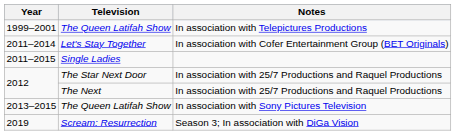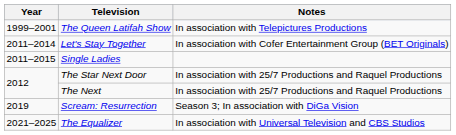 <table class="wikitable">
 <tr style="background:#b0c4de; text-align:center;">
 <th>Year</th>
 <th>Television</th>
 <th>Notes</th>
 </tr>
 <tr>
 <td>1999–2001</td>
 <td><em><a href='#'>The Queen Latifah Show</a></em></td>
 <td>In association with <a href='#'>Telepictures Productions</a></td>
 </tr>
 <tr>
 <td>2011–2014</td>
 <td><em><a href='#'>Let's Stay Together</a></em></td>
 <td>In association with Cofer Entertainment Group (<a href='#'>BET Originals</a>)</td>
 </tr>
 <tr>
 <td>2011–2015</td>
 <td><em><a href='#'>Single Ladies</a></em></td>
 <td></td>
 </tr>
 <tr>
 <td rowspan=2>2012</td>
 <td><em>The Star Next Door</em></td>
 <td>In association with 25/7 Productions and Raquel Productions</td>
 </tr>
 <tr>
 <td><em>The Next</em></td>
 <td>In association with 25/7 Productions and Raquel Productions</td>
 </tr>
 <tr>
-<td>2013–2015</td>
-<td><em>The Queen Latifah Show</em></td>
-<td>In association with <a href='#'>Sony Pictures Television</a></td>
-</tr>
-<tr>
 <td>2019</td>
 <td><em><a href='#'>Scream: Resurrection</a></em></td>
 <td>Season 3; In association with <a href='#'>DiGa Vision</a></td>
 </tr>
+<tr>
+<td>2021–2025</td>
+<td><em><a href='#'>The Equalizer</a></em></td>
+<td>In association with <a href='#'>Universal Television</a> and <a href='#'>CBS Studios</a></td>
+</tr>
 </table>
